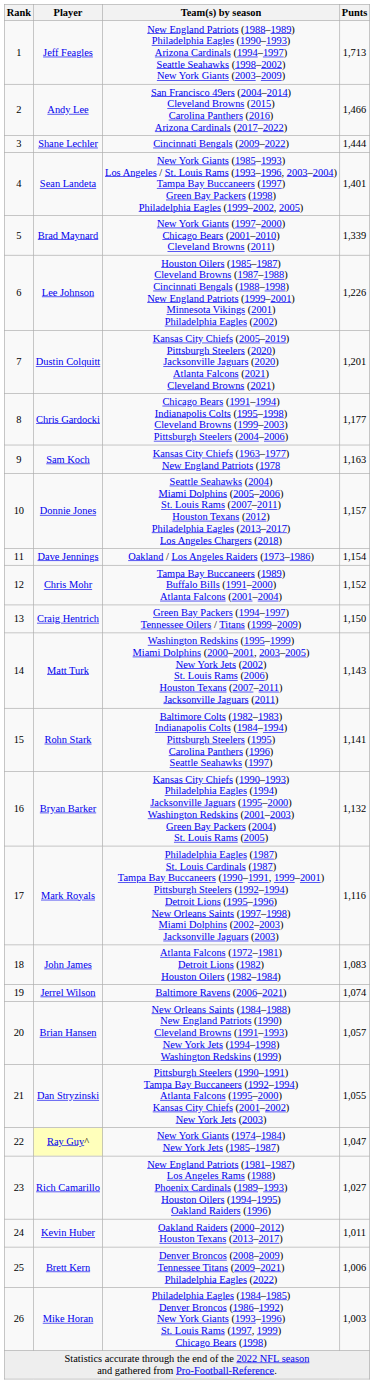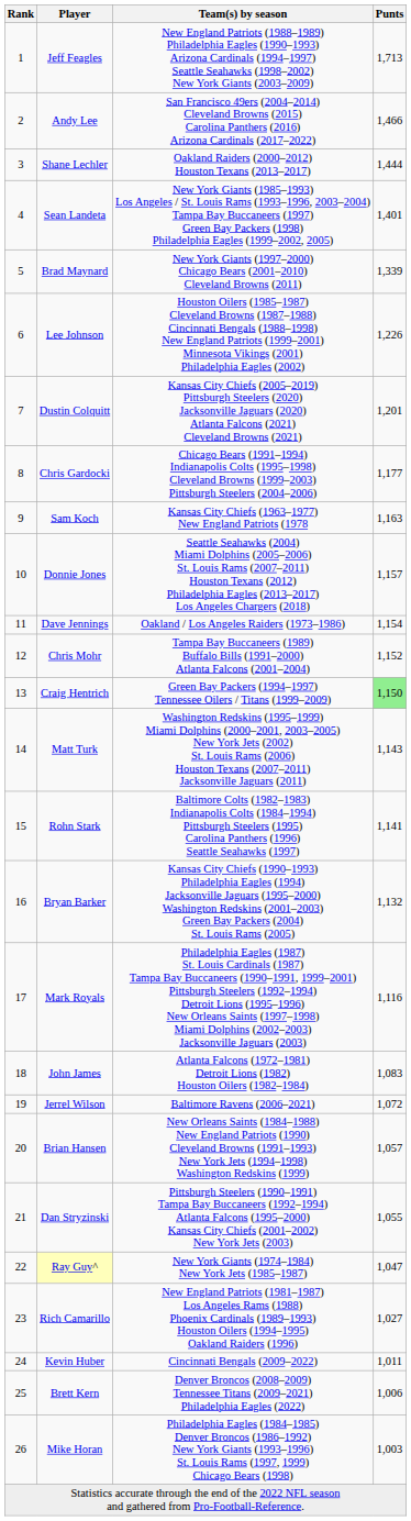 <table class="wikitable sortable" style="text-align:center;">
 <tr>
 <th>Rank</th>
 <th>Player</th>
 <th>Team(s) by season</th>
 <th>Punts</th>
 </tr>
 <tr>
 <td>1</td>
 <td><a href='#'>Jeff Feagles</a></td>
 <td><a href='#'>New England Patriots</a> (<a href='#'>1988</a>–<a href='#'>1989</a>)<br><a href='#'>Philadelphia Eagles</a> (<a href='#'>1990</a>–<a href='#'>1993</a>)<br><a href='#'>Arizona Cardinals</a> (<a href='#'>1994</a>–<a href='#'>1997</a>)<br><a href='#'>Seattle Seahawks</a> (<a href='#'>1998</a>–<a href='#'>2002</a>)<br><a href='#'>New York Giants</a> (<a href='#'>2003</a>–<a href='#'>2009</a>)</td>
 <td>1,713</td>
 </tr>
 <tr>
 <td>2</td>
 <td><a href='#'>Andy Lee</a></td>
 <td><a href='#'>San Francisco 49ers</a> (<a href='#'>2004</a>–<a href='#'>2014</a>)<br><a href='#'>Cleveland Browns</a> (<a href='#'>2015</a>)<br><a href='#'>Carolina Panthers</a> (<a href='#'>2016</a>)<br><a href='#'>Arizona Cardinals</a> (<a href='#'>2017</a>–<a href='#'>2022</a>)</td>
 <td>1,466</td>
 </tr>
 <tr>
 <td>3</td>
 <td><a href='#'>Shane Lechler</a></td>
-<td><a href='#'>Cincinnati Bengals</a> (<a href='#'>2009</a>–<a href='#'>2022</a>)</td>
+<td><a href='#'>Oakland Raiders</a> (<a href='#'>2000</a>–<a href='#'>2012</a>)<br><a href='#'>Houston Texans</a> (<a href='#'>2013</a>–<a href='#'>2017</a>)</td>
 <td>1,444</td>
 </tr>
 <tr>
 <td>4</td>
 <td><a href='#'>Sean Landeta</a></td>
 <td><a href='#'>New York Giants</a> (<a href='#'>1985</a>–<a href='#'>1993</a>)<br><a href='#'>Los Angeles</a> / <a href='#'>St. Louis Rams</a> (<a href='#'>1993</a>–<a href='#'>1996</a>, <a href='#'>2003</a>–<a href='#'>2004</a>)<br><a href='#'>Tampa Bay Buccaneers</a> (<a href='#'>1997</a>)<br><a href='#'>Green Bay Packers</a> (<a href='#'>1998</a>)<br><a href='#'>Philadelphia Eagles</a> (<a href='#'>1999</a>–<a href='#'>2002</a>, <a href='#'>2005</a>)</td>
 <td>1,401</td>
 </tr>
 <tr>
 <td>5</td>
 <td><a href='#'>Brad Maynard</a></td>
 <td><a href='#'>New York Giants</a> (<a href='#'>1997</a>–<a href='#'>2000</a>)<br><a href='#'>Chicago Bears</a> (<a href='#'>2001</a>–<a href='#'>2010</a>)<br><a href='#'>Cleveland Browns</a> (<a href='#'>2011</a>)</td>
 <td>1,339</td>
 </tr>
 <tr>
 <td>6</td>
 <td><a href='#'>Lee Johnson</a></td>
 <td><a href='#'>Houston Oilers</a> (<a href='#'>1985</a>–<a href='#'>1987</a>)<br><a href='#'>Cleveland Browns</a> (<a href='#'>1987</a>–<a href='#'>1988</a>)<br><a href='#'>Cincinnati Bengals</a> (<a href='#'>1988</a>–<a href='#'>1998</a>)<br><a href='#'>New England Patriots</a> (<a href='#'>1999</a>–<a href='#'>2001</a>)<br><a href='#'>Minnesota Vikings</a> (<a href='#'>2001</a>)<br><a href='#'>Philadelphia Eagles</a> (<a href='#'>2002</a>)</td>
 <td>1,226</td>
 </tr>
 <tr>
 <td>7</td>
 <td><a href='#'>Dustin Colquitt</a></td>
 <td><a href='#'>Kansas City Chiefs</a> (<a href='#'>2005</a>–<a href='#'>2019</a>)<br><a href='#'>Pittsburgh Steelers</a> (<a href='#'>2020</a>)<br><a href='#'>Jacksonville Jaguars</a> (<a href='#'>2020</a>)<br><a href='#'>Atlanta Falcons</a> (<a href='#'>2021</a>)<br><a href='#'>Cleveland Browns</a> (<a href='#'>2021</a>)</td>
 <td>1,201</td>
 </tr>
 <tr>
 <td>8</td>
 <td><a href='#'>Chris Gardocki</a></td>
 <td><a href='#'>Chicago Bears</a> (<a href='#'>1991</a>–<a href='#'>1994</a>)<br><a href='#'>Indianapolis Colts</a> (<a href='#'>1995</a>–<a href='#'>1998</a>)<br><a href='#'>Cleveland Browns</a> (<a href='#'>1999</a>–<a href='#'>2003</a>)<br><a href='#'>Pittsburgh Steelers</a> (<a href='#'>2004</a>–<a href='#'>2006</a>)</td>
 <td>1,177</td>
 </tr>
 <tr>
 <td>9</td>
 <td><a href='#'>Sam Koch</a></td>
 <td><a href='#'>Kansas City Chiefs</a> (<a href='#'>1963</a>–<a href='#'>1977</a>)<br><a href='#'>New England Patriots</a> (<a href='#'>1978</a></td>
 <td>1,163</td>
 </tr>
 <tr>
 <td>10</td>
 <td><a href='#'>Donnie Jones</a></td>
 <td><a href='#'>Seattle Seahawks</a> (<a href='#'>2004</a>)<br><a href='#'>Miami Dolphins</a> (<a href='#'>2005</a>–<a href='#'>2006</a>)<br><a href='#'>St. Louis Rams</a> (<a href='#'>2007</a>–<a href='#'>2011</a>)<br><a href='#'>Houston Texans</a> (<a href='#'>2012</a>)<br><a href='#'>Philadelphia Eagles</a> (<a href='#'>2013</a>–<a href='#'>2017</a>)<br><a href='#'>Los Angeles Chargers</a> (<a href='#'>2018</a>)</td>
 <td>1,157</td>
 </tr>
 <tr>
 <td>11</td>
 <td><a href='#'>Dave Jennings</a></td>
 <td><a href='#'>Oakland</a> / <a href='#'>Los Angeles Raiders</a> (<a href='#'>1973</a>–<a href='#'>1986</a>)</td>
 <td>1,154</td>
 </tr>
 <tr>
 <td>12</td>
 <td><a href='#'>Chris Mohr</a></td>
 <td><a href='#'>Tampa Bay Buccaneers</a> (<a href='#'>1989</a>)<br><a href='#'>Buffalo Bills</a> (<a href='#'>1991</a>–<a href='#'>2000</a>)<br><a href='#'>Atlanta Falcons</a> (<a href='#'>2001</a>–<a href='#'>2004</a>)</td>
 <td>1,152</td>
 </tr>
 <tr>
 <td>13</td>
 <td><a href='#'>Craig Hentrich</a></td>
 <td><a href='#'>Green Bay Packers</a> (<a href='#'>1994</a>–<a href='#'>1997</a>)<br><a href='#'>Tennessee Oilers</a> / <a href='#'>Titans</a> (<a href='#'>1999</a>–<a href='#'>2009</a>)</td>
-<td>1,150</td>
+<td style="background: lightgreen;">1,150</td>
 </tr>
 <tr>
 <td>14</td>
 <td><a href='#'>Matt Turk</a></td>
 <td><a href='#'>Washington Redskins</a> (<a href='#'>1995</a>–<a href='#'>1999</a>)<br><a href='#'>Miami Dolphins</a> (<a href='#'>2000</a>–<a href='#'>2001</a>, <a href='#'>2003</a>–<a href='#'>2005</a>)<br><a href='#'>New York Jets</a> (<a href='#'>2002</a>)<br><a href='#'>St. Louis Rams</a> (<a href='#'>2006</a>)<br><a href='#'>Houston Texans</a> (<a href='#'>2007</a>–<a href='#'>2011</a>)<br><a href='#'>Jacksonville Jaguars</a> (<a href='#'>2011</a>)</td>
 <td>1,143</td>
 </tr>
 <tr>
 <td>15</td>
 <td><a href='#'>Rohn Stark</a></td>
 <td><a href='#'>Baltimore Colts</a> (<a href='#'>1982</a>–<a href='#'>1983</a>)<br><a href='#'>Indianapolis Colts</a> (<a href='#'>1984</a>–<a href='#'>1994</a>)<br><a href='#'>Pittsburgh Steelers</a> (<a href='#'>1995</a>)<br><a href='#'>Carolina Panthers</a> (<a href='#'>1996</a>)<br><a href='#'>Seattle Seahawks</a> (<a href='#'>1997</a>)</td>
 <td>1,141</td>
 </tr>
 <tr>
 <td>16</td>
 <td><a href='#'>Bryan Barker</a></td>
 <td><a href='#'>Kansas City Chiefs</a> (<a href='#'>1990</a>–<a href='#'>1993</a>)<br><a href='#'>Philadelphia Eagles</a> (<a href='#'>1994</a>)<br><a href='#'>Jacksonville Jaguars</a> (<a href='#'>1995</a>–<a href='#'>2000</a>)<br><a href='#'>Washington Redskins</a> (<a href='#'>2001</a>–<a href='#'>2003</a>)<br><a href='#'>Green Bay Packers</a> (<a href='#'>2004</a>)<br><a href='#'>St. Louis Rams</a> (<a href='#'>2005</a>)</td>
 <td>1,132</td>
 </tr>
 <tr>
 <td>17</td>
 <td><a href='#'>Mark Royals</a></td>
 <td><a href='#'>Philadelphia Eagles</a> (<a href='#'>1987</a>)<br><a href='#'>St. Louis Cardinals</a> (<a href='#'>1987</a>)<br><a href='#'>Tampa Bay Buccaneers</a> (<a href='#'>1990</a>–<a href='#'>1991</a>, <a href='#'>1999</a>–<a href='#'>2001</a>)<br><a href='#'>Pittsburgh Steelers</a> (<a href='#'>1992</a>–<a href='#'>1994</a>)<br> <a href='#'>Detroit Lions</a> (<a href='#'>1995</a>–<a href='#'>1996</a>)<br> <a href='#'>New Orleans Saints</a> (<a href='#'>1997</a>–<a href='#'>1998</a>)<br> <a href='#'>Miami Dolphins</a> (<a href='#'>2002</a>–<a href='#'>2003</a>)<br><a href='#'>Jacksonville Jaguars</a> (<a href='#'>2003</a>)</td>
 <td>1,116</td>
 </tr>
 <tr>
 <td>18</td>
 <td><a href='#'>John James</a></td>
 <td><a href='#'>Atlanta Falcons</a> (<a href='#'>1972</a>–<a href='#'>1981</a>)<br><a href='#'>Detroit Lions</a> (<a href='#'>1982</a>)<br><a href='#'>Houston Oilers</a> (<a href='#'>1982</a>–<a href='#'>1984</a>)</td>
 <td>1,083</td>
 </tr>
 <tr>
 <td>19</td>
 <td><a href='#'>Jerrel Wilson</a></td>
 <td><a href='#'>Baltimore Ravens</a> (<a href='#'>2006</a>–<a href='#'>2021</a>)</td>
-<td>1,074</td>
+<td>1,072</td>
 </tr>
 <tr>
 <td>20</td>
 <td><a href='#'>Brian Hansen</a></td>
 <td><a href='#'>New Orleans Saints</a> (<a href='#'>1984</a>–<a href='#'>1988</a>)<br><a href='#'>New England Patriots</a> (<a href='#'>1990</a>)<br> <a href='#'>Cleveland Browns</a> (<a href='#'>1991</a>–<a href='#'>1993</a>)<br><a href='#'>New York Jets</a> (<a href='#'>1994</a>–<a href='#'>1998</a>)<br><a href='#'>Washington Redskins</a> (<a href='#'>1999</a>)</td>
 <td>1,057</td>
 </tr>
 <tr>
 <td>21</td>
 <td><a href='#'>Dan Stryzinski</a></td>
 <td><a href='#'>Pittsburgh Steelers</a> (<a href='#'>1990</a>–<a href='#'>1991</a>)<br><a href='#'>Tampa Bay Buccaneers</a> (<a href='#'>1992</a>–<a href='#'>1994</a>)<br> <a href='#'>Atlanta Falcons</a> (<a href='#'>1995</a>–<a href='#'>2000</a>)<br><a href='#'>Kansas City Chiefs</a> (<a href='#'>2001</a>–<a href='#'>2002</a>)<br><a href='#'>New York Jets</a> (<a href='#'>2003</a>)</td>
 <td>1,055</td>
 </tr>
 <tr>
 <td>22</td>
 <td style="background:#ffb;"><a href='#'>Ray Guy</a>^</td>
 <td><a href='#'>New York Giants</a> (<a href='#'>1974</a>–<a href='#'>1984</a>)<br><a href='#'>New York Jets</a> (<a href='#'>1985</a>–<a href='#'>1987</a>)</td>
 <td>1,047</td>
 </tr>
 <tr>
 <td>23</td>
 <td><a href='#'>Rich Camarillo</a></td>
 <td><a href='#'>New England Patriots</a> (<a href='#'>1981</a>–<a href='#'>1987</a>)<br><a href='#'>Los Angeles Rams</a> (<a href='#'>1988</a>)<br><a href='#'>Phoenix Cardinals</a> (<a href='#'>1989</a>–<a href='#'>1993</a>)<br><a href='#'>Houston Oilers</a> (<a href='#'>1994</a>–<a href='#'>1995</a>)<br><a href='#'>Oakland Raiders</a> (<a href='#'>1996</a>)</td>
 <td>1,027</td>
 </tr>
 <tr>
 <td>24</td>
 <td><a href='#'>Kevin Huber</a></td>
-<td><a href='#'>Oakland Raiders</a> (<a href='#'>2000</a>–<a href='#'>2012</a>)<br><a href='#'>Houston Texans</a> (<a href='#'>2013</a>–<a href='#'>2017</a>)</td>
+<td><a href='#'>Cincinnati Bengals</a> (<a href='#'>2009</a>–<a href='#'>2022</a>)</td>
 <td>1,011</td>
 </tr>
 <tr>
 <td>25</td>
 <td><a href='#'>Brett Kern</a></td>
 <td><a href='#'>Denver Broncos</a> (<a href='#'>2008</a>–<a href='#'>2009</a>)<br><a href='#'>Tennessee Titans</a> (<a href='#'>2009</a>–<a href='#'>2021</a>)<br><a href='#'>Philadelphia Eagles</a> (<a href='#'>2022</a>)</td>
 <td>1,006</td>
 </tr>
 <tr>
 <td>26</td>
 <td><a href='#'>Mike Horan</a></td>
 <td><a href='#'>Philadelphia Eagles</a> (<a href='#'>1984</a>–<a href='#'>1985</a>)<br><a href='#'>Denver Broncos</a> (<a href='#'>1986</a>–<a href='#'>1992</a>)<br><a href='#'>New York Giants</a> (<a href='#'>1993</a>–<a href='#'>1996</a>)<br><a href='#'>St. Louis Rams</a> (<a href='#'>1997</a>, <a href='#'>1999</a>)<br><a href='#'>Chicago Bears</a> (<a href='#'>1998</a>)</td>
 <td>1,003</td>
 </tr>
 <tr class="sortbottom" style="background:#eee;">
 <td style="text-align:center;" colspan="6">Statistics accurate through the end of the <a href='#'>2022 NFL season</a><br> and gathered from <a href='#'>Pro-Football-Reference</a>.</td>
 </tr>
 </table>
